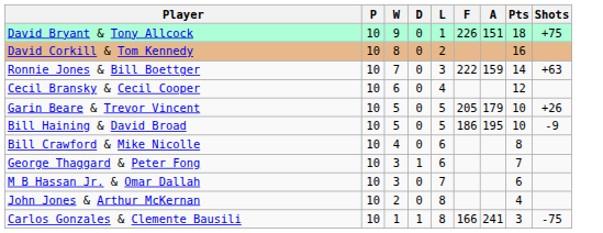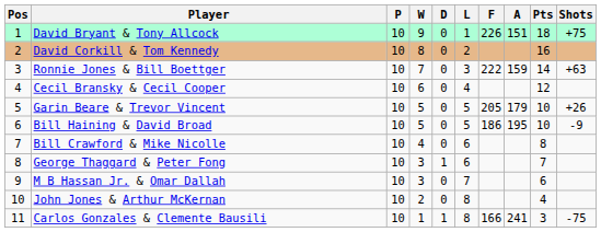 <table class="wikitable" style="font-size: 100%">
 <tr>
+<th width=20>Pos</th>
 <th width=400>Player</th>
 <th width=20>P</th>
 <th width=20>W</th>
 <th width=20>D</th>
 <th width=20>L</th>
 <th width=20>F</th>
 <th width=20>A</th>
 <th width=20>Pts</th>
 <th width=20>Shots</th>
 </tr>
 <tr align=center style="background: #ADFFD6;">
+<td>1</td>
 <td align="left"> <a href='#'>David Bryant</a> & <a href='#'>Tony Allcock</a></td>
 <td>10</td>
 <td>9</td>
 <td>0</td>
 <td>1</td>
 <td>226</td>
 <td>151</td>
 <td>18</td>
 <td>+75</td>
 </tr>
 <tr align=center style="background: #E6B88A;">
+<td>2</td>
 <td align="left"> <a href='#'>David Corkill</a> & <a href='#'>Tom Kennedy</a></td>
 <td>10</td>
 <td>8</td>
 <td>0</td>
 <td>2</td>
 <td></td>
 <td></td>
 <td>16</td>
 <td></td>
 </tr>
 <tr align=center>
+<td>3</td>
 <td align="left"> <a href='#'>Ronnie Jones</a> & <a href='#'>Bill Boettger</a></td>
 <td>10</td>
 <td>7</td>
 <td>0</td>
 <td>3</td>
 <td>222</td>
 <td>159</td>
 <td>14</td>
 <td>+63</td>
 </tr>
 <tr align=center>
+<td>4</td>
 <td align="left"> <a href='#'>Cecil Bransky</a> & <a href='#'>Cecil Cooper</a></td>
 <td>10</td>
 <td>6</td>
 <td>0</td>
 <td>4</td>
 <td></td>
 <td></td>
 <td>12</td>
 <td></td>
 </tr>
 <tr align=center>
+<td>5</td>
 <td align="left"> <a href='#'>Garin Beare</a> & <a href='#'>Trevor Vincent</a></td>
 <td>10</td>
 <td>5</td>
 <td>0</td>
 <td>5</td>
 <td>205</td>
 <td>179</td>
 <td>10</td>
 <td>+26</td>
 </tr>
 <tr align=center>
+<td>6</td>
 <td align="left"> <a href='#'>Bill Haining</a> & <a href='#'>David Broad</a></td>
 <td>10</td>
 <td>5</td>
 <td>0</td>
 <td>5</td>
 <td>186</td>
 <td>195</td>
 <td>10</td>
 <td>-9</td>
 </tr>
 <tr align=center>
+<td>7</td>
 <td align="left"> <a href='#'>Bill Crawford</a> & <a href='#'>Mike Nicolle</a></td>
 <td>10</td>
 <td>4</td>
 <td>0</td>
 <td>6</td>
 <td></td>
 <td></td>
 <td>8</td>
 <td></td>
 </tr>
 <tr align=center>
+<td>8</td>
 <td align="left"> <a href='#'>George Thaggard</a> & <a href='#'>Peter Fong</a></td>
 <td>10</td>
 <td>3</td>
 <td>1</td>
 <td>6</td>
 <td></td>
 <td></td>
 <td>7</td>
 <td></td>
 </tr>
 <tr align=center>
+<td>9</td>
 <td align="left"> <a href='#'>M B Hassan Jr.</a> & <a href='#'>Omar Dallah</a></td>
 <td>10</td>
 <td>3</td>
 <td>0</td>
 <td>7</td>
 <td></td>
 <td></td>
 <td>6</td>
 <td></td>
 </tr>
 <tr align=center>
+<td>10</td>
 <td align="left"> <a href='#'>John Jones</a> & <a href='#'>Arthur McKernan</a></td>
 <td>10</td>
 <td>2</td>
 <td>0</td>
 <td>8</td>
 <td></td>
 <td></td>
 <td>4</td>
 <td></td>
 </tr>
 <tr align=center>
+<td>11</td>
 <td align="left"> <a href='#'>Carlos Gonzales</a> & <a href='#'>Clemente Bausili</a></td>
 <td>10</td>
 <td>1</td>
 <td>1</td>
 <td>8</td>
 <td>166</td>
 <td>241</td>
 <td>3</td>
 <td>-75</td>
 </tr>
 </table>
